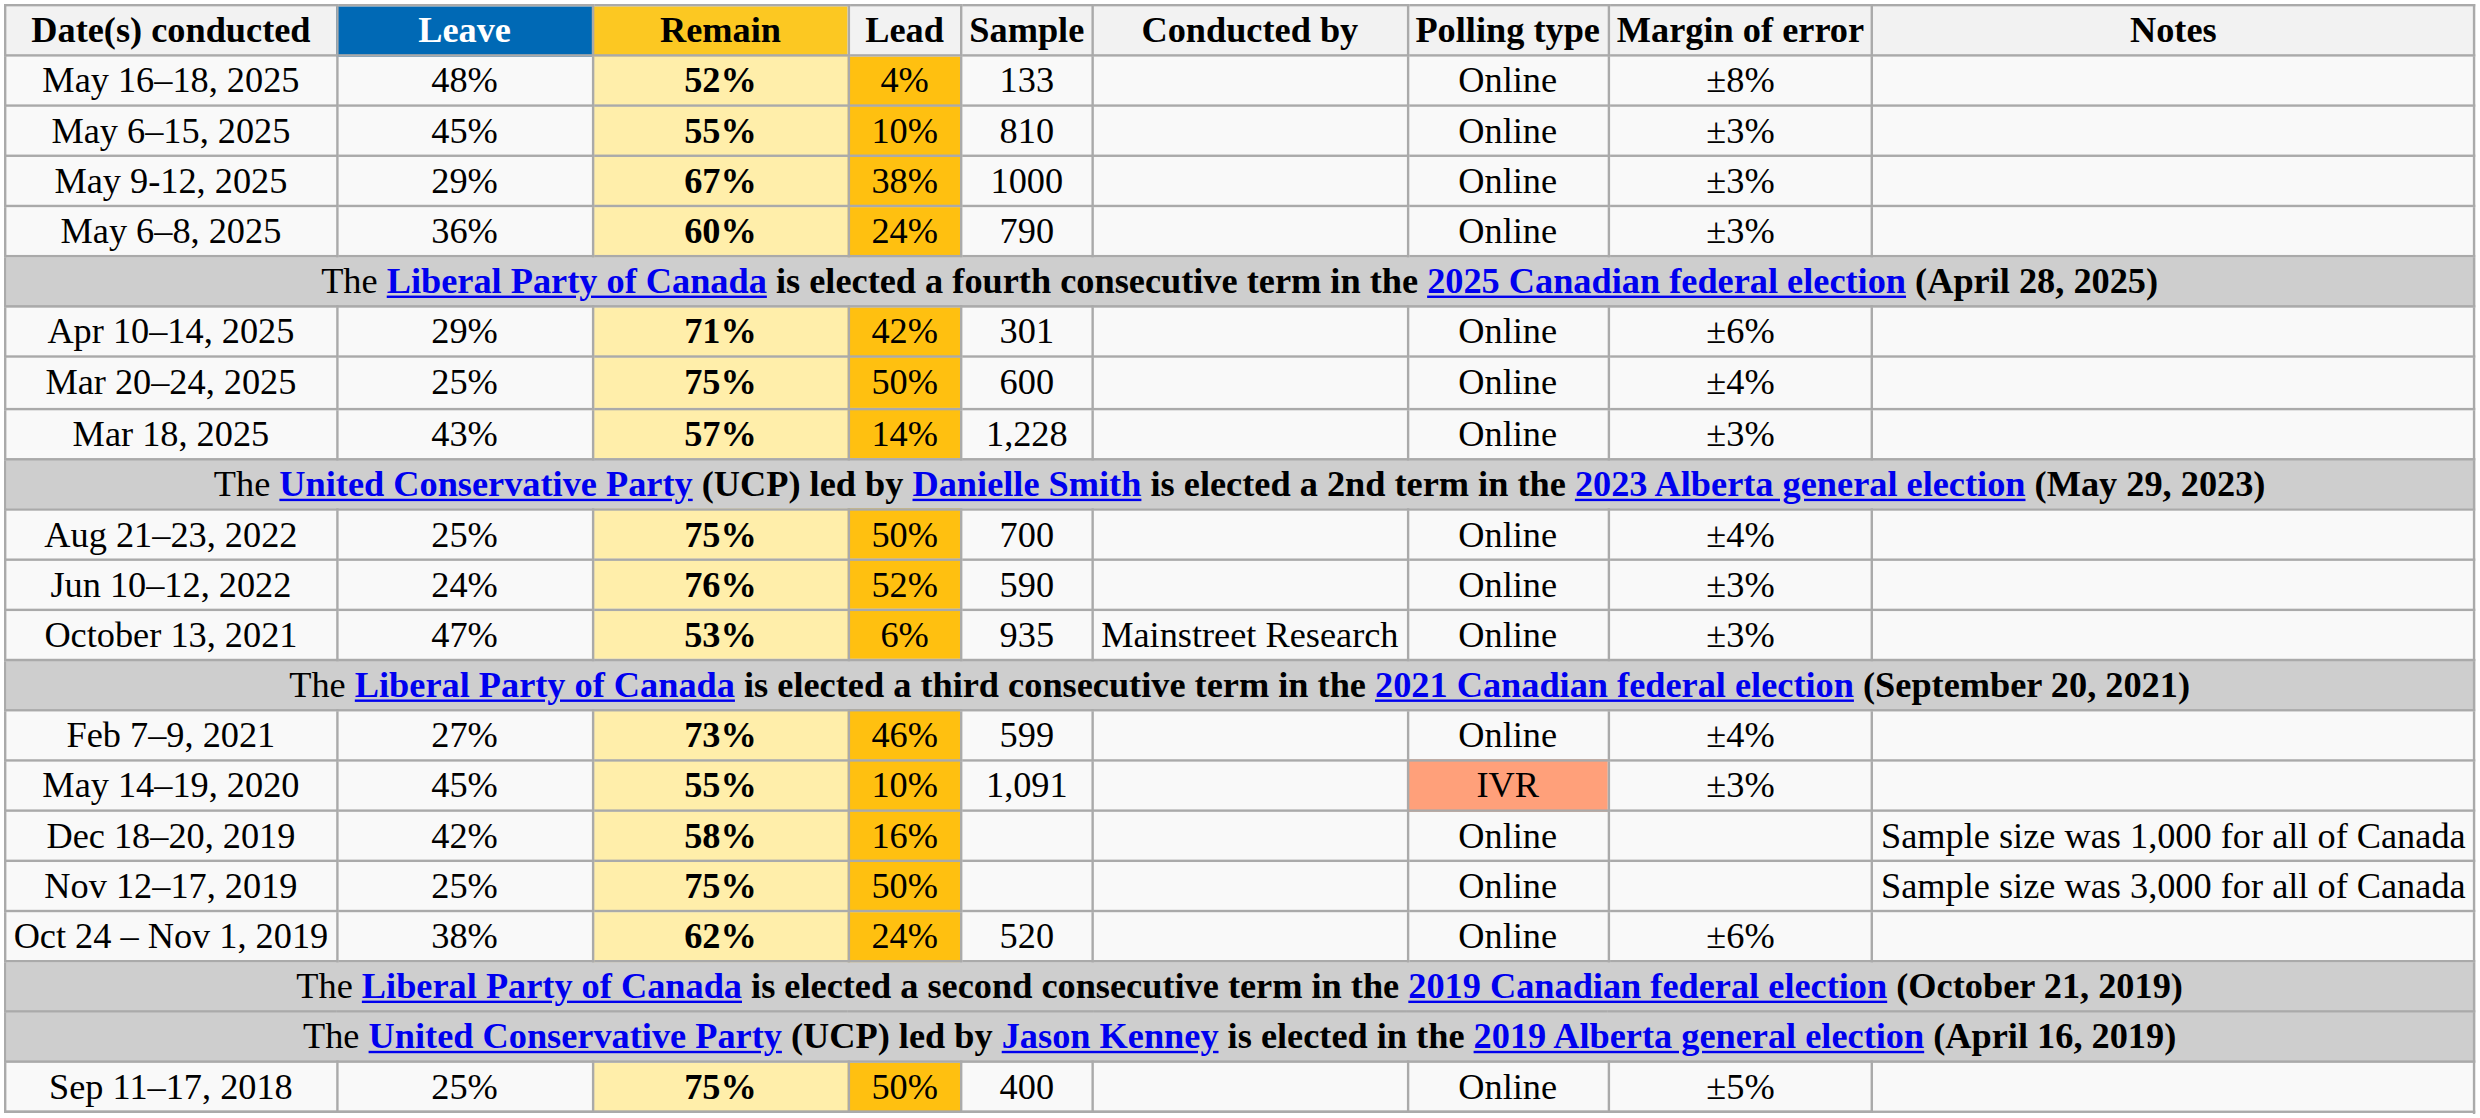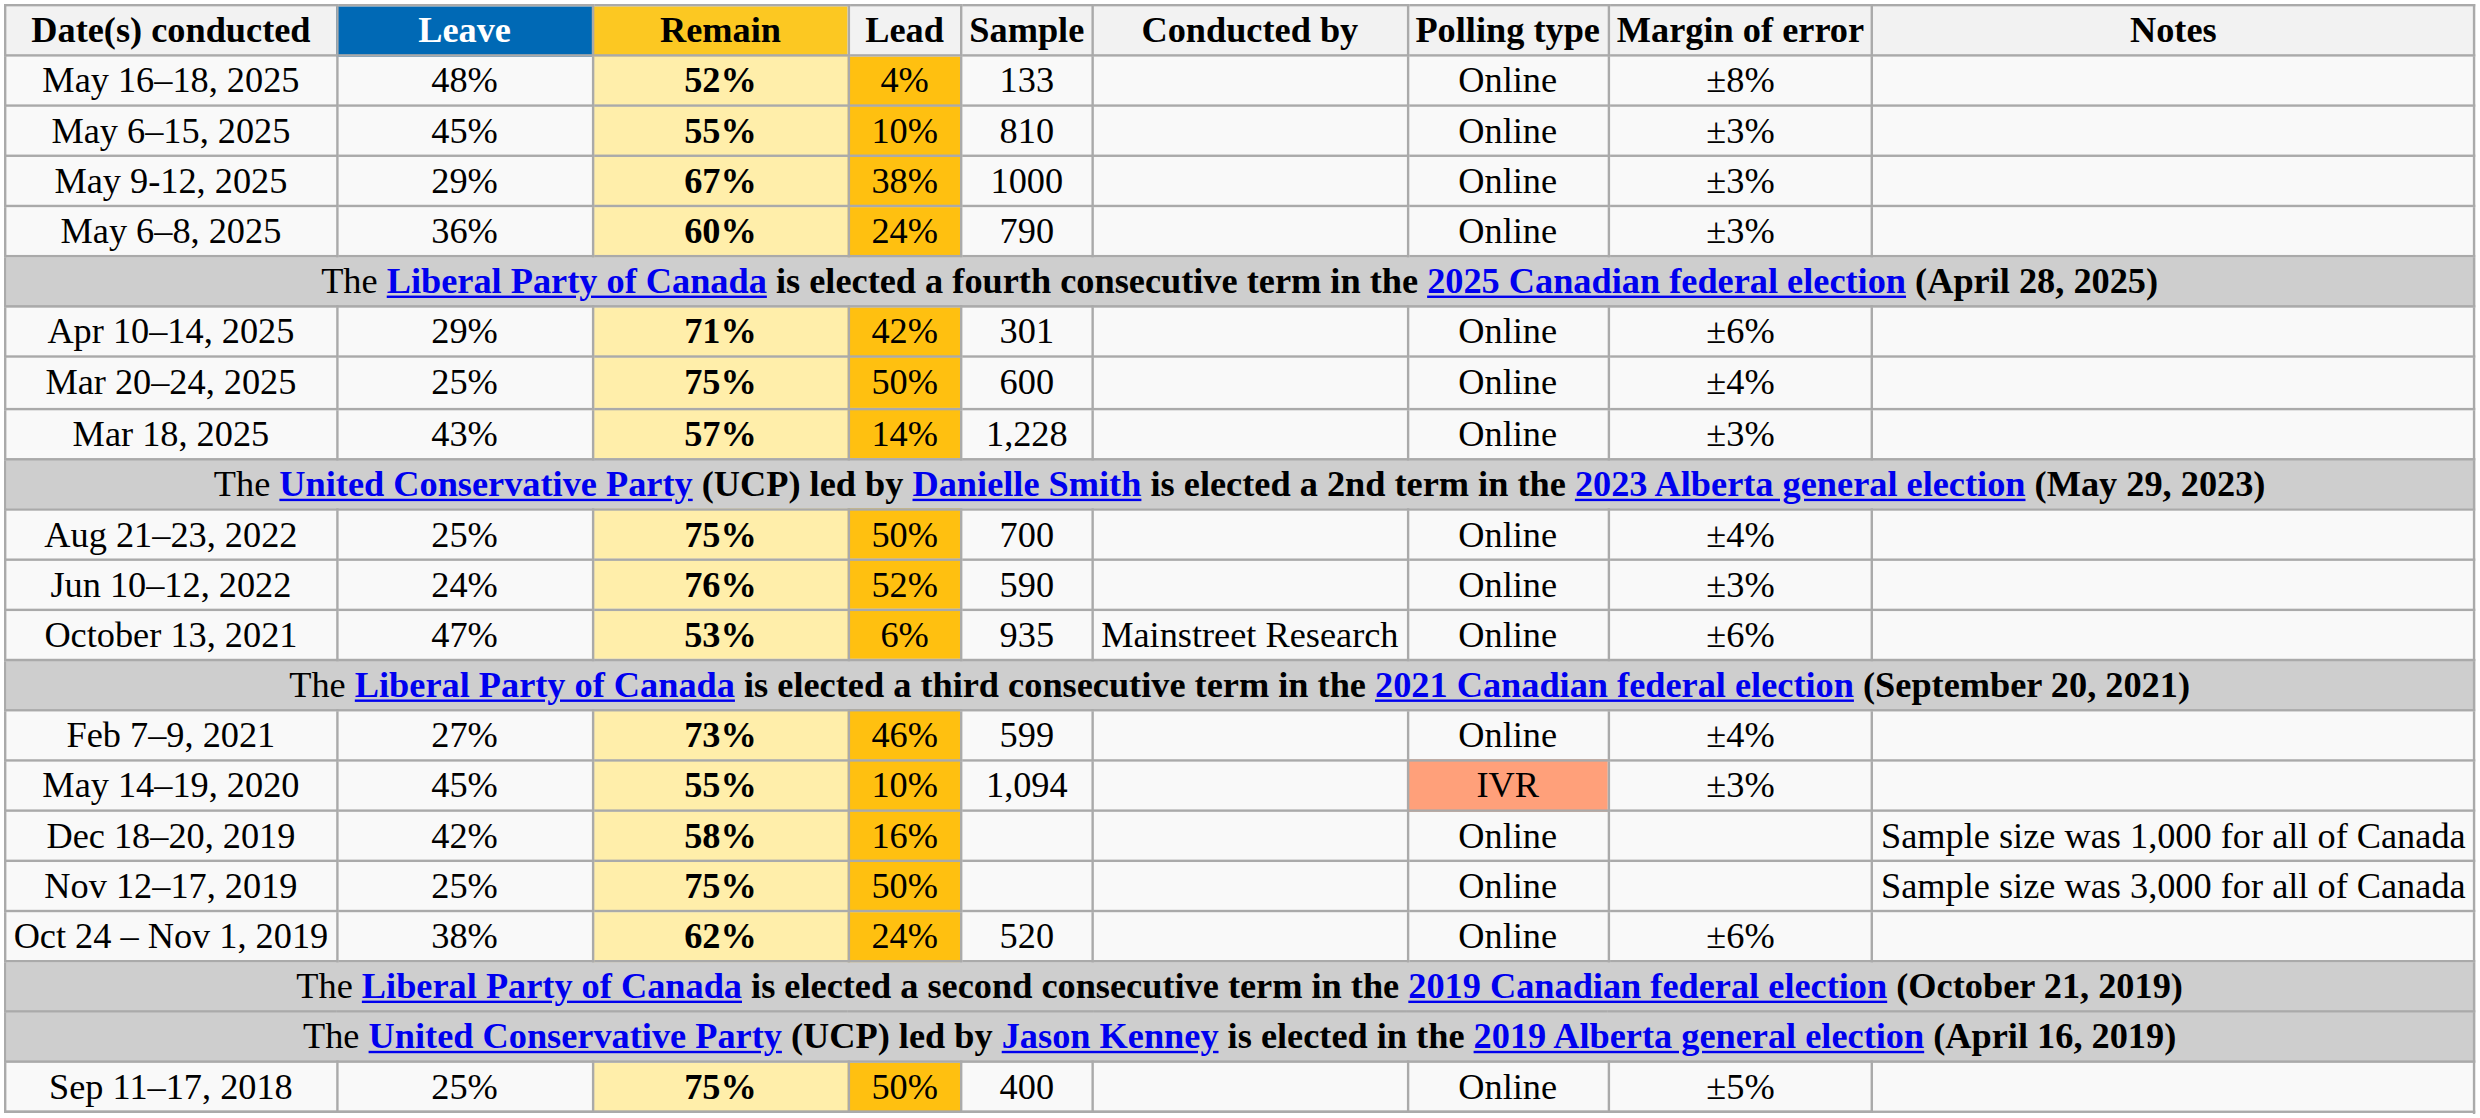 <table class="wikitable sortable mw-collapsible" style="text-align:center;font-size:95%;line-height:14px">
 <tr>
 <th>Date(s) conducted</th>
 <th data-sort-type="number" style="background-color:#0069b5; color:white; width:100px;">Leave</th>
 <th data-sort-type="number" style="background-color:#fcc822; width:100px;">Remain</th>
 <th data-sort-type="number" style="width:40px">Lead</th>
 <th data-sort-type="number">Sample</th>
 <th>Conducted by</th>
 <th>Polling type</th>
 <th>Margin of error</th>
 <th>Notes</th>
 </tr>
 <tr>
 <td>May 16–18, 2025</td>
 <td>48%</td>
 <td style="background: rgb(255, 238, 170);"><strong>52%</strong></td>
 <td style="background: rgb(255, 192, 16);">4%</td>
 <td>133</td>
 <td></td>
 <td>Online</td>
 <td>±8%</td>
 <td></td>
 </tr>
 <tr>
 <td>May 6–15, 2025</td>
 <td>45%</td>
 <td style="background: rgb(255, 238, 170);"><strong>55%</strong></td>
 <td style="background: rgb(255, 192, 16);">10%</td>
 <td>810</td>
 <td></td>
 <td>Online</td>
 <td>±3%</td>
 <td></td>
 </tr>
 <tr>
 <td>May 9-12, 2025</td>
 <td>29%</td>
 <td style="background: rgb(255, 238, 170);"><strong>67%</strong></td>
 <td style="background: rgb(255, 192, 16);">38%</td>
 <td>1000</td>
 <td></td>
 <td>Online</td>
 <td>±3%</td>
 <td></td>
 </tr>
 <tr>
 <td>May 6–8, 2025</td>
 <td>36%</td>
 <td style="background: rgb(255, 238, 170);"><strong>60%</strong></td>
 <td style="background: rgb(255, 192, 16);">24%</td>
 <td>790</td>
 <td></td>
 <td>Online</td>
 <td>±3%</td>
 <td></td>
 </tr>
 <tr>
 <td colspan="11" align="center" style="background-color:#CECECE;">The <strong><a href='#'>Liberal Party of Canada</a> is elected a fourth consecutive term in the <a href='#'>2025 Canadian federal election</a> (April 28, 2025)</strong></td>
 </tr>
 <tr>
 <td data-sort-value="2025-04-14">Apr 10–14, 2025</td>
 <td>29%</td>
 <td style="background: rgb(255, 238, 170);"><strong>71%</strong></td>
 <td style="background: rgb(255, 192, 16);">42%</td>
 <td>301</td>
 <td></td>
 <td>Online</td>
 <td>±6%</td>
 <td></td>
 </tr>
 <tr>
 <td data-sort-value="2025-03-24">Mar 20–24, 2025</td>
 <td>25%</td>
 <td style="background: rgb(255, 238, 170);"><strong>75%</strong></td>
 <td style="background: rgb(255, 192, 16);">50%</td>
 <td>600</td>
 <td></td>
 <td>Online</td>
 <td>±4%</td>
 <td></td>
 </tr>
 <tr>
 <td data-sort-value="2025-03-18">Mar 18, 2025</td>
 <td>43%</td>
 <td style="background: rgb(255, 238, 170);"><strong>57%</strong></td>
 <td style="background: rgb(255, 192, 16);">14%</td>
 <td>1,228</td>
 <td></td>
 <td>Online</td>
 <td>±3%</td>
 <td></td>
 </tr>
 <tr>
 <td colspan="11" align="center" style="background-color:#CECECE;">The <strong><a href='#'>United Conservative Party</a> (UCP) led by <a href='#'>Danielle Smith</a> is elected a 2nd term in the <a href='#'>2023 Alberta general election</a> (May 29, 2023)</strong></td>
 </tr>
 <tr>
 <td data-sort-value="2022-08-22">Aug 21–23, 2022</td>
 <td>25%</td>
 <td style="background: rgb(255, 238, 170);"><strong>75%</strong></td>
 <td style="background: rgb(255, 192, 16);">50%</td>
 <td>700</td>
 <td></td>
 <td>Online</td>
 <td>±4%</td>
 <td></td>
 </tr>
 <tr>
 <td data-sort-value="2023-06-12">Jun 10–12, 2022</td>
 <td>24%</td>
 <td style="background: rgb(255, 238, 170);"><strong>76%</strong></td>
 <td style="background: rgb(255, 192, 16);">52%</td>
 <td>590</td>
 <td></td>
 <td>Online</td>
 <td>±3%</td>
 <td></td>
 </tr>
 <tr>
 <td>October 13, 2021</td>
 <td>47%</td>
 <td style="background: rgb(255, 238, 170);"><strong>53%</strong></td>
 <td style="background: rgb(255, 192, 16);">6%</td>
 <td>935</td>
 <td>Mainstreet Research</td>
 <td>Online</td>
-<td>±3%</td>
+<td>±6%</td>
 <td></td>
 </tr>
 <tr>
 <td colspan="11" align="center" style="background-color:#CECECE;">The <strong><a href='#'>Liberal Party of Canada</a> is elected a third consecutive term in the <a href='#'>2021 Canadian federal election</a> (September 20, 2021)</strong></td>
 </tr>
 <tr>
 <td data-sort-value="2021-02-09">Feb 7–9, 2021</td>
 <td>27%</td>
 <td style="background: rgb(255, 238, 170);"><strong>73%</strong></td>
 <td style="background: rgb(255, 192, 16);">46%</td>
 <td>599</td>
 <td></td>
 <td>Online</td>
 <td>±4%</td>
 <td></td>
 </tr>
 <tr>
 <td data-sort-value="2020-05-19">May 14–19, 2020</td>
 <td>45%</td>
 <td style="background: rgb(255, 238, 170);"><strong>55%</strong></td>
 <td style="background: rgb(255, 192, 16);">10%</td>
-<td>1,091</td>
+<td>1,094</td>
 <td><br></td>
 <td style="background: lightsalmon;">IVR</td>
 <td>±3%</td>
 <td></td>
 </tr>
 <tr>
 <td data-sort-value="2019-12-20">Dec 18–20, 2019</td>
 <td>42%</td>
 <td style="background: rgb(255, 238, 170);"><strong>58%</strong></td>
 <td style="background: rgb(255, 192, 16);">16%</td>
 <td></td>
 <td></td>
 <td>Online</td>
 <td></td>
 <td>Sample size was 1,000 for all of Canada</td>
 </tr>
 <tr>
 <td data-sort-value="2019-11-17">Nov 12–17, 2019</td>
 <td>25%</td>
 <td style="background: rgb(255, 238, 170);"><strong>75%</strong></td>
 <td style="background: rgb(255, 192, 16);">50%</td>
 <td></td>
 <td></td>
 <td>Online</td>
 <td></td>
 <td>Sample size was 3,000 for all of Canada</td>
 </tr>
 <tr>
 <td data-sort-value="2019-11-01">Oct 24 – Nov 1, 2019</td>
 <td>38%</td>
 <td style="background: rgb(255, 238, 170);"><strong>62%</strong></td>
 <td style="background: rgb(255, 192, 16);">24%</td>
 <td>520</td>
 <td></td>
 <td>Online</td>
 <td>±6%</td>
 <td></td>
 </tr>
 <tr>
 <td colspan="11" align="center" style="background-color:#CECECE;">The <strong><a href='#'>Liberal Party of Canada</a> is elected a second consecutive term in the <a href='#'>2019 Canadian federal election</a> (October 21, 2019)</strong></td>
 </tr>
 <tr>
 <td colspan="11" align="center" style="background-color:#CECECE;">The <strong><a href='#'>United Conservative Party</a> (UCP) led by <a href='#'>Jason Kenney</a> is elected in the <a href='#'>2019 Alberta general election</a> (April 16, 2019)</strong></td>
 </tr>
 <tr>
 <td data-sort-value="2018-17-8">Sep 11–17, 2018</td>
 <td>25%</td>
 <td style="background: rgb(255, 238, 170);"><strong>75%</strong></td>
 <td style="background: rgb(255, 192, 16);">50%</td>
 <td>400</td>
 <td></td>
 <td>Online</td>
 <td>±5%</td>
 </tr>
 <tr>
 </tr>
 </table>
